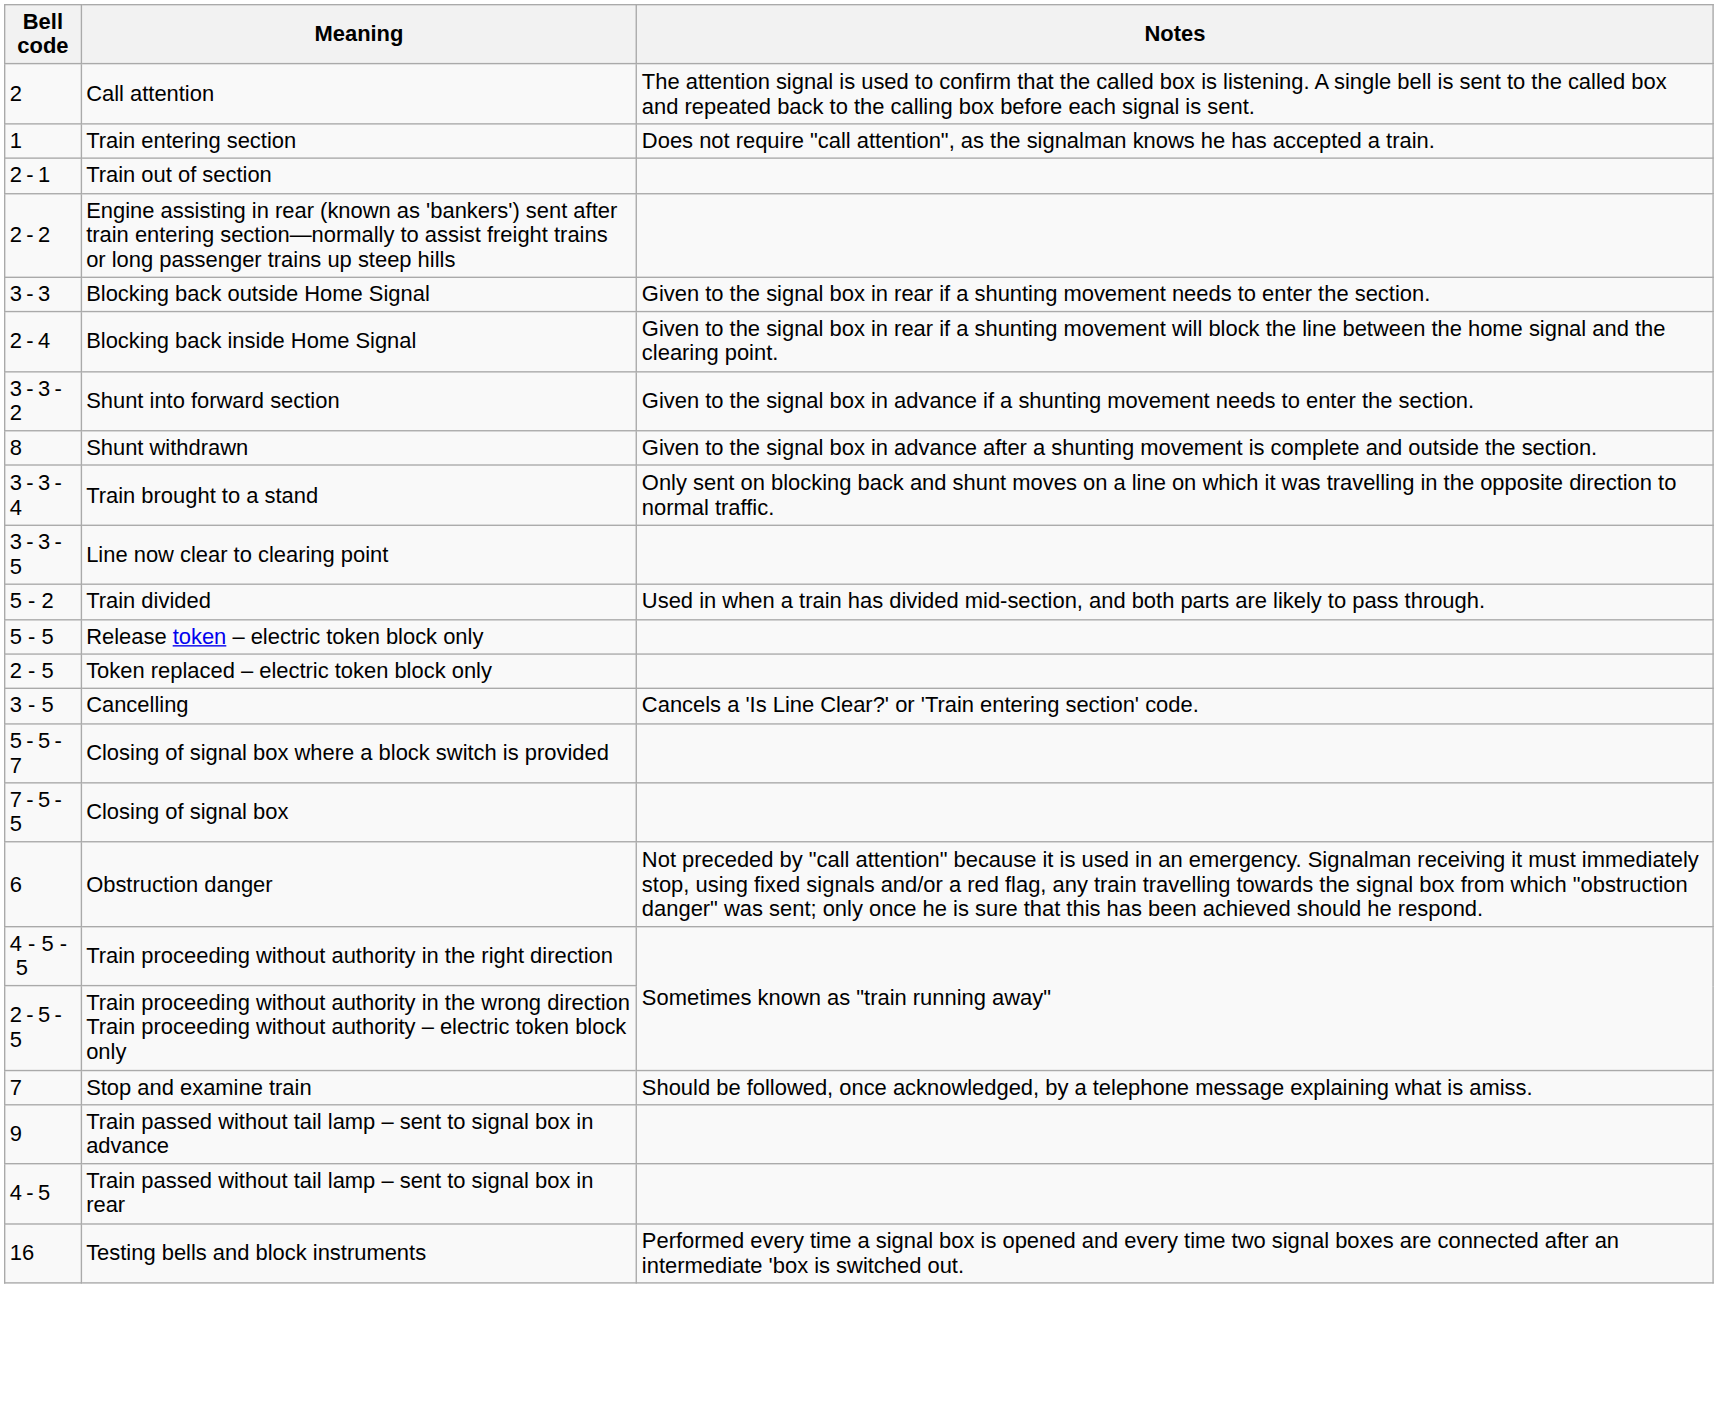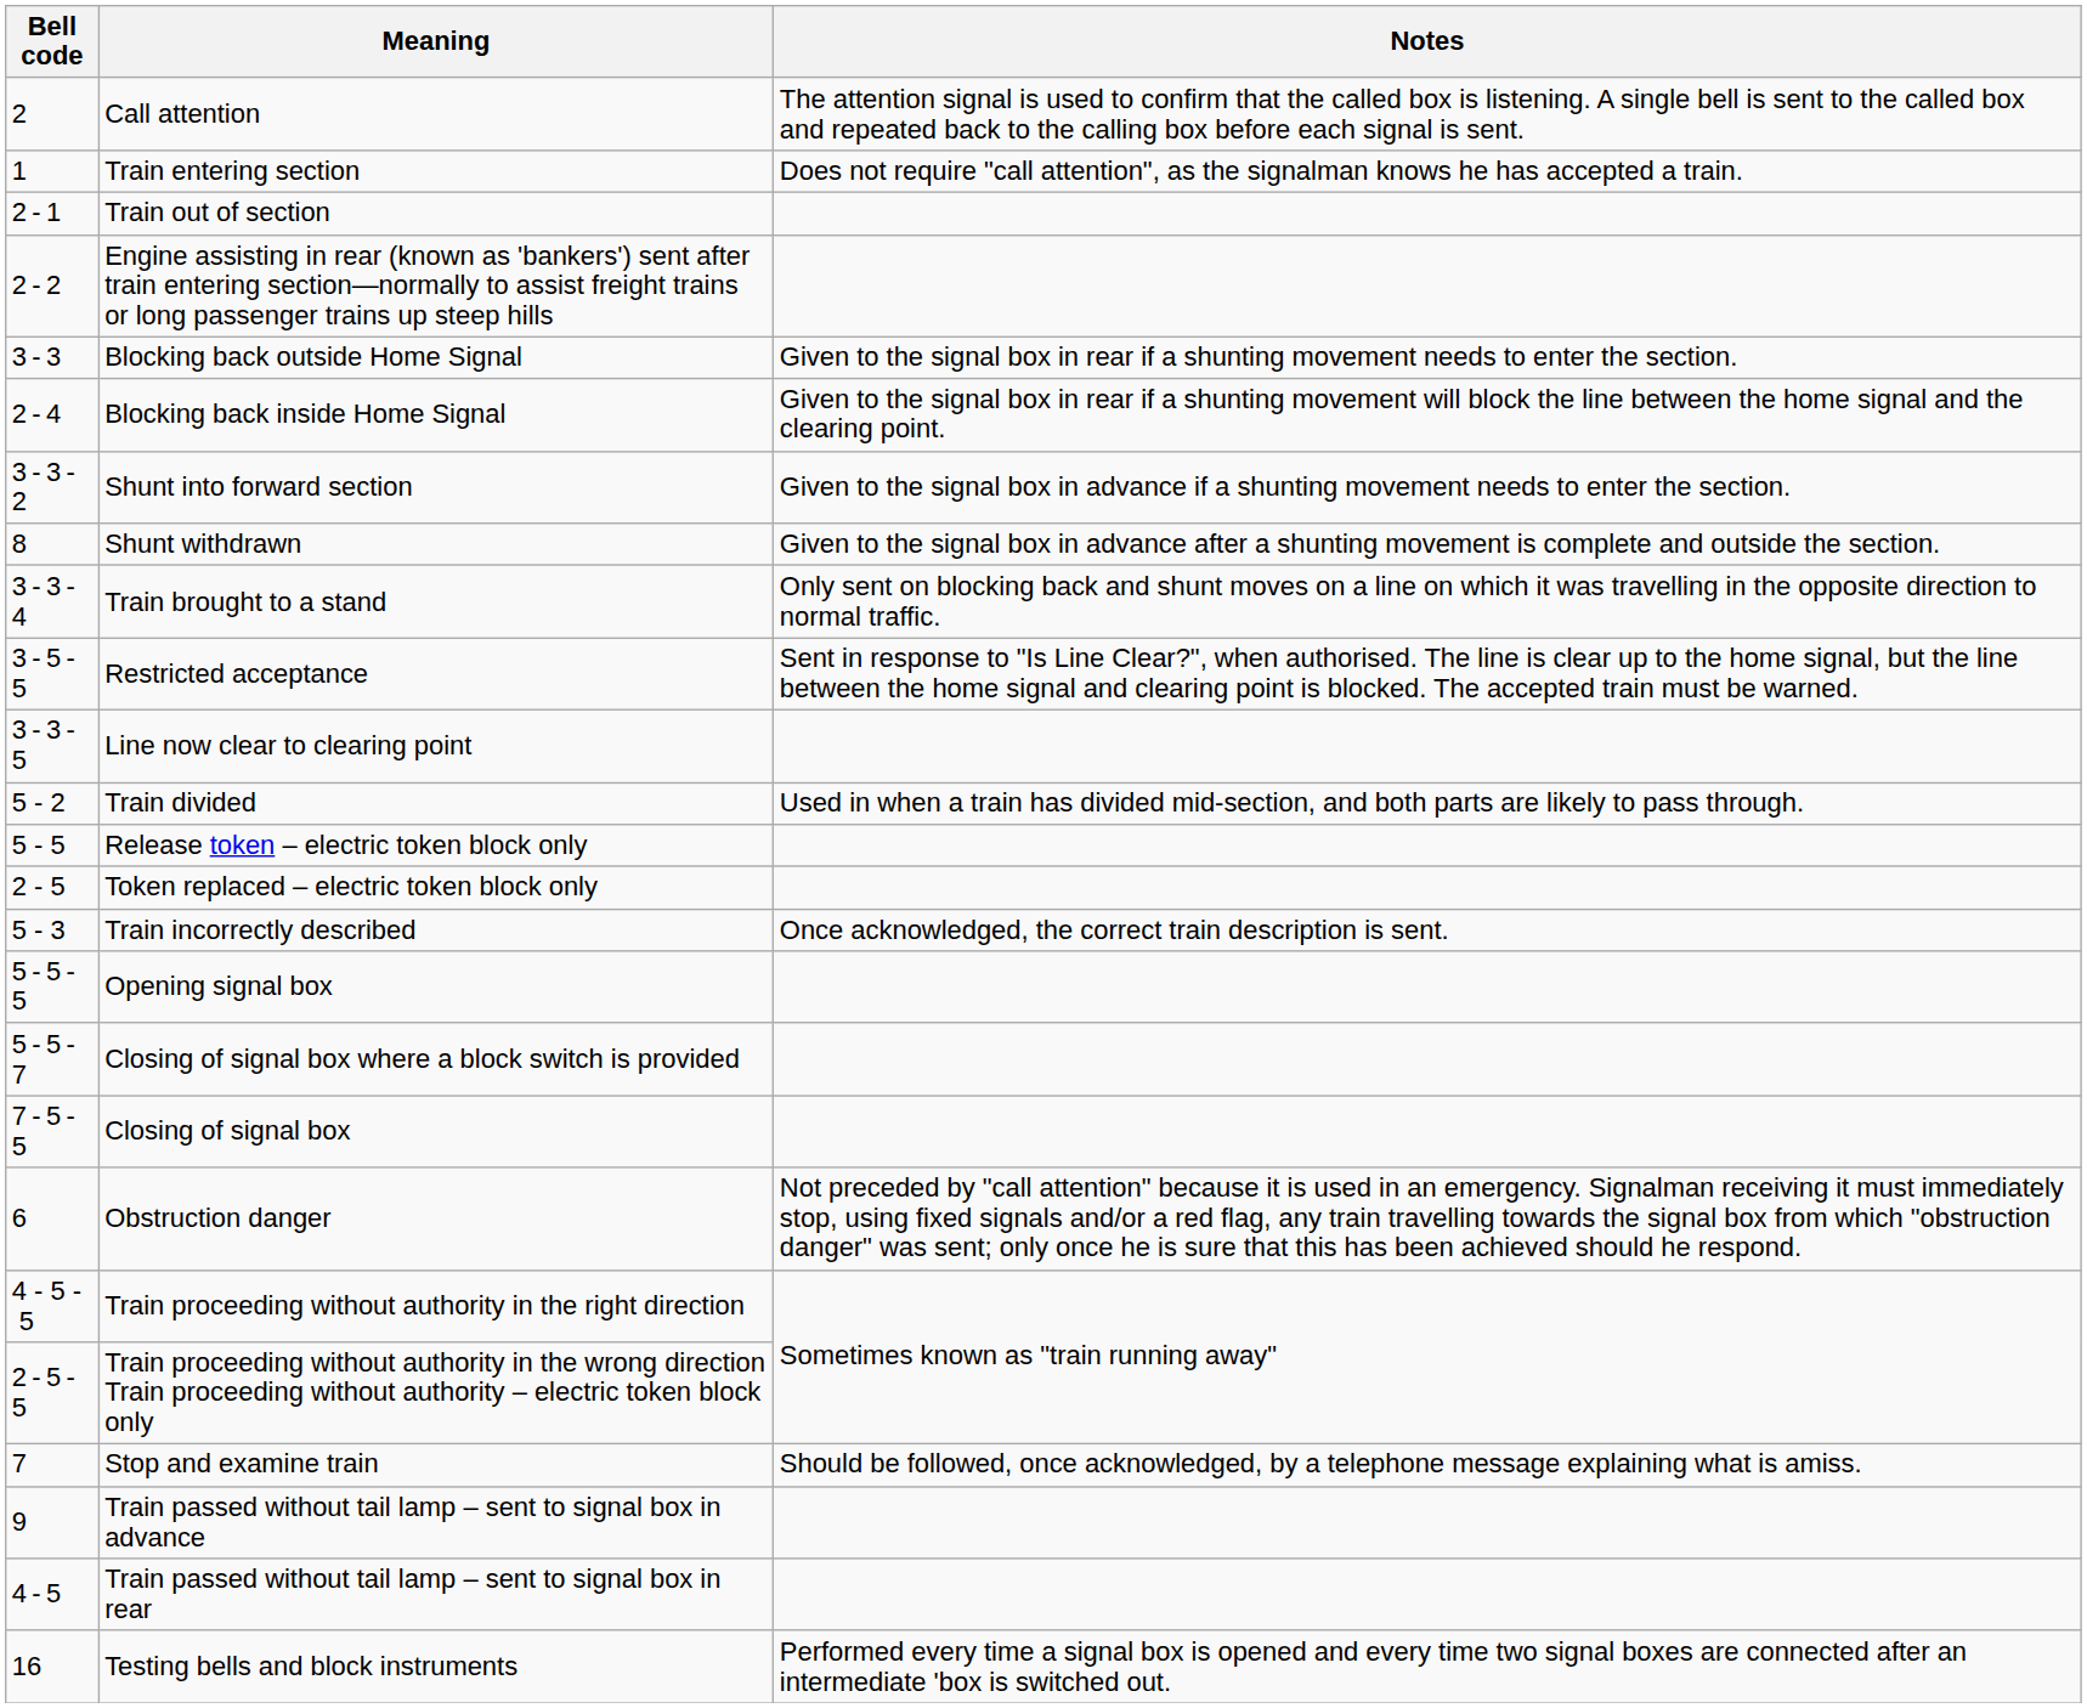 <table class="wikitable">
 <tr>
 <th>Bell code</th>
 <th>Meaning</th>
 <th>Notes</th>
 </tr>
 <tr>
 <td>2</td>
 <td>Call attention</td>
 <td>The attention signal is used to confirm that the called box is listening. A single bell is sent to the called box and repeated back to the calling box before each signal is sent.</td>
 </tr>
 <tr>
 <td>1</td>
 <td>Train entering section</td>
 <td>Does not require "call attention", as the signalman knows he has accepted a train.</td>
 </tr>
 <tr>
 <td>2 - 1</td>
 <td>Train out of section</td>
 <td></td>
 </tr>
 <tr>
 <td>2 - 2</td>
 <td>Engine assisting in rear (known as 'bankers') sent after train entering section—normally to assist freight trains or long passenger trains up steep hills</td>
 <td></td>
 </tr>
 <tr>
 <td>3 - 3</td>
 <td>Blocking back outside Home Signal</td>
 <td>Given to the signal box in rear if a shunting movement needs to enter the section.</td>
 </tr>
 <tr>
 <td>2 - 4</td>
 <td>Blocking back inside Home Signal</td>
 <td>Given to the signal box in rear if a shunting movement will block the line between the home signal and the clearing point.</td>
 </tr>
 <tr>
 <td>3 - 3 - 2</td>
 <td>Shunt into forward section</td>
 <td>Given to the signal box in advance if a shunting movement needs to enter the section.</td>
 </tr>
 <tr>
 <td>8</td>
 <td>Shunt withdrawn</td>
 <td>Given to the signal box in advance after a shunting movement is complete and outside the section.</td>
 </tr>
 <tr>
 <td>3 - 3 - 4</td>
 <td>Train brought to a stand</td>
 <td>Only sent on blocking back and shunt moves on a line on which it was travelling in the opposite direction to normal traffic.</td>
 </tr>
 <tr>
+<td>3 - 5 - 5</td>
+<td>Restricted acceptance</td>
+<td>Sent in response to "Is Line Clear?", when  authorised. The line is clear up to the home signal, but the line between the home signal and clearing point is blocked. The accepted train must be warned.</td>
+</tr>
+<tr>
 <td>3 - 3 - 5</td>
 <td>Line now clear to clearing point</td>
 <td></td>
 </tr>
 <tr>
 <td>5 - 2</td>
 <td>Train divided</td>
 <td>Used in when a train has divided mid-section, and both parts are likely to pass through.</td>
 </tr>
 <tr>
 <td>5 - 5</td>
 <td>Release <a href='#'>token</a> – electric token block only</td>
 <td></td>
 </tr>
 <tr>
 <td>2 - 5</td>
 <td>Token replaced – electric token block only</td>
 <td></td>
 </tr>
 <tr>
-<td>3 - 5</td>
-<td>Cancelling</td>
-<td>Cancels a 'Is Line Clear?' or 'Train entering section' code.</td>
+<td>5 - 3</td>
+<td>Train incorrectly described</td>
+<td>Once acknowledged, the correct train description is sent.</td>
+</tr>
+<tr>
+<td>5 - 5 - 5</td>
+<td>Opening signal box</td>
+<td></td>
 </tr>
 <tr>
 <td>5 - 5 - 7</td>
 <td>Closing of signal box where a block switch is provided</td>
 <td></td>
 </tr>
 <tr>
 <td>7 - 5 - 5</td>
 <td>Closing of signal box</td>
 <td></td>
 </tr>
 <tr>
 <td>6</td>
 <td>Obstruction danger</td>
 <td>Not preceded by "call attention" because it is used in an emergency. Signalman receiving it must immediately stop, using fixed signals and/or a red flag, any train travelling towards the signal box from which "obstruction danger" was sent; only once he is sure that this has been achieved should he respond.</td>
 </tr>
 <tr>
 <td>4 - 5 - 5</td>
 <td>Train proceeding without authority in the right direction</td>
 <td rowspan=2>Sometimes known as "train running away"</td>
 </tr>
 <tr>
 <td>2 - 5 - 5</td>
 <td>Train proceeding without authority in the wrong direction<br>Train proceeding without authority – electric token block only</td>
 </tr>
 <tr>
 <td>7</td>
 <td>Stop and examine train</td>
 <td>Should be followed, once acknowledged, by a telephone message explaining what is amiss.</td>
 </tr>
 <tr>
 <td>9</td>
 <td>Train passed without tail lamp – sent to signal box in advance</td>
 <td></td>
 </tr>
 <tr>
 <td>4 - 5</td>
 <td>Train passed without tail lamp – sent to signal box in rear</td>
 <td></td>
 </tr>
 <tr>
 <td>16</td>
 <td>Testing bells and block instruments</td>
 <td>Performed every time a signal box is opened and every time two signal boxes are connected after an intermediate 'box is switched out.</td>
 </tr>
 </table>
